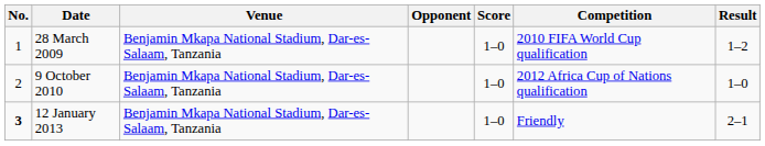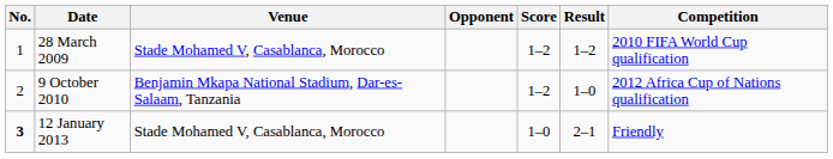 <table class="wikitable sortable">
 <tr>
 <th scope="col">No.</th>
 <th scope="col">Date</th>
 <th scope="col">Venue</th>
 <th scope="col">Opponent</th>
 <th scope="col">Score</th>
+<th scope="col">Result</th>
 <th scope="col">Competition</th>
-<th scope="col">Result</th>
 </tr>
 <tr>
 <td align="center">1</td>
 <td>28 March 2009</td>
-<td><a href='#'>Benjamin Mkapa National Stadium</a>, <a href='#'>Dar-es-Salaam</a>, Tanzania</td>
+<td><a href='#'>Stade Mohamed V</a>, <a href='#'>Casablanca</a>, Morocco</td>
 <td></td>
-<td align="center">1–0</td>
+<td align="center">1–2</td>
+<td align="center">1–2</td>
 <td><a href='#'>2010 FIFA World Cup qualification</a></td>
-<td align="center">1–2</td>
 </tr>
 <tr>
 <td align="center">2</td>
 <td>9 October 2010</td>
 <td><a href='#'>Benjamin Mkapa National Stadium</a>, <a href='#'>Dar-es-Salaam</a>, Tanzania</td>
 <td></td>
+<td align="center">1–2</td>
 <td align="center">1–0</td>
 <td><a href='#'>2012 Africa Cup of Nations qualification</a></td>
-<td align="center">1–0</td>
 </tr>
 <tr>
 <td align="center"><strong>3</strong></td>
 <td>12 January 2013</td>
-<td><a href='#'>Benjamin Mkapa National Stadium</a>, <a href='#'>Dar-es-Salaam</a>, Tanzania</td>
+<td>Stade Mohamed V, Casablanca, Morocco</td>
 <td></td>
 <td align="center">1–0</td>
+<td align="center">2–1</td>
 <td><a href='#'>Friendly</a></td>
-<td align="center">2–1</td>
 </tr>
 </table>
